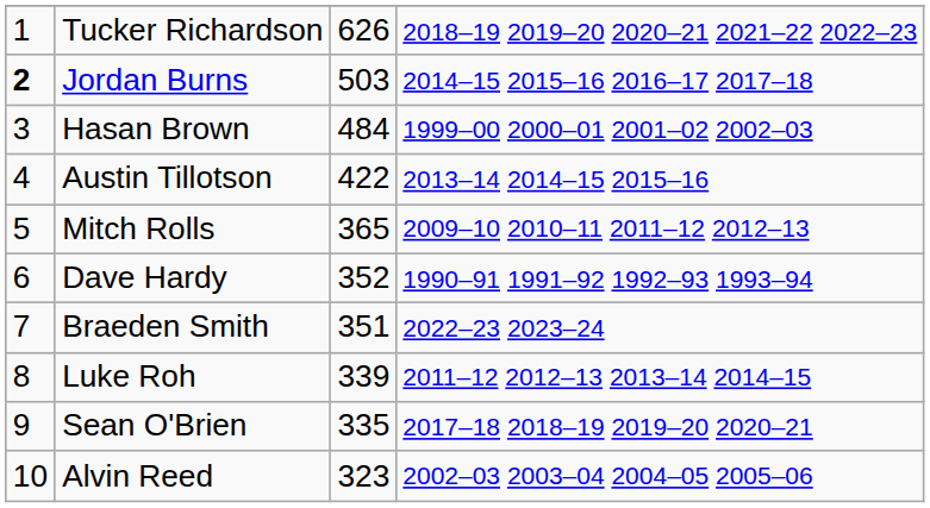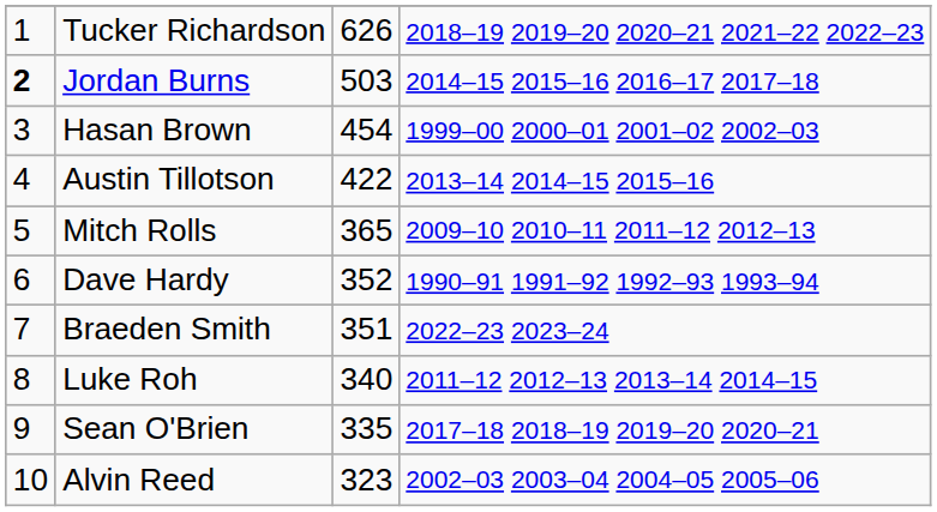 <table class="wikitable">
 <tr>
 </tr>
 <tr>
 <td>1</td>
 <td>Tucker Richardson</td>
 <td>626</td>
 <td style="font-size:80%;"><a href='#'>2018–19</a> <a href='#'>2019–20</a> <a href='#'>2020–21</a> <a href='#'>2021–22</a> <a href='#'>2022–23</a></td>
 </tr>
 <tr>
 <td><strong>2</strong></td>
 <td><a href='#'>Jordan Burns</a></td>
 <td>503</td>
 <td style="font-size:80%;"><a href='#'>2014–15</a> <a href='#'>2015–16</a> <a href='#'>2016–17</a> <a href='#'>2017–18</a></td>
 </tr>
 <tr>
 <td>3</td>
 <td>Hasan Brown</td>
-<td>484</td>
+<td>454</td>
 <td style="font-size:80%;"><a href='#'>1999–00</a> <a href='#'>2000–01</a> <a href='#'>2001–02</a> <a href='#'>2002–03</a></td>
 </tr>
 <tr>
 <td>4</td>
 <td>Austin Tillotson</td>
 <td>422</td>
 <td style="font-size:80%;"><a href='#'>2013–14</a> <a href='#'>2014–15</a> <a href='#'>2015–16</a></td>
 </tr>
 <tr>
 <td>5</td>
 <td>Mitch Rolls</td>
 <td>365</td>
 <td style="font-size:80%;"><a href='#'>2009–10</a> <a href='#'>2010–11</a> <a href='#'>2011–12</a> <a href='#'>2012–13</a></td>
 </tr>
 <tr>
 <td>6</td>
 <td>Dave Hardy</td>
 <td>352</td>
 <td style="font-size:80%;"><a href='#'>1990–91</a> <a href='#'>1991–92</a> <a href='#'>1992–93</a> <a href='#'>1993–94</a></td>
 </tr>
 <tr>
 <td>7</td>
 <td>Braeden Smith</td>
 <td>351</td>
 <td style="font-size:80%;"><a href='#'>2022–23</a> <a href='#'>2023–24</a></td>
 </tr>
 <tr>
 <td>8</td>
 <td>Luke Roh</td>
-<td>339</td>
+<td>340</td>
 <td style="font-size:80%;"><a href='#'>2011–12</a> <a href='#'>2012–13</a> <a href='#'>2013–14</a> <a href='#'>2014–15</a></td>
 </tr>
 <tr>
 <td>9</td>
 <td>Sean O'Brien</td>
 <td>335</td>
 <td style="font-size:80%;"><a href='#'>2017–18</a> <a href='#'>2018–19</a> <a href='#'>2019–20</a> <a href='#'>2020–21</a></td>
 </tr>
 <tr>
 <td>10</td>
 <td>Alvin Reed</td>
 <td>323</td>
 <td style="font-size:80%;"><a href='#'>2002–03</a> <a href='#'>2003–04</a> <a href='#'>2004–05</a> <a href='#'>2005–06</a></td>
 </tr>
 </table>
